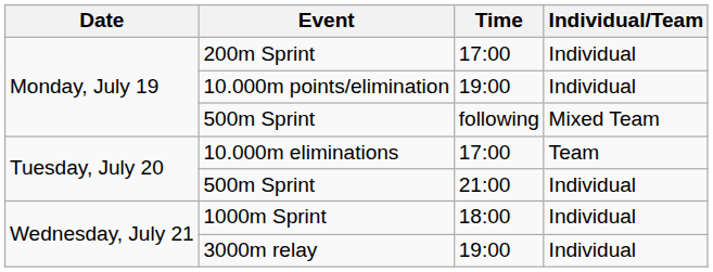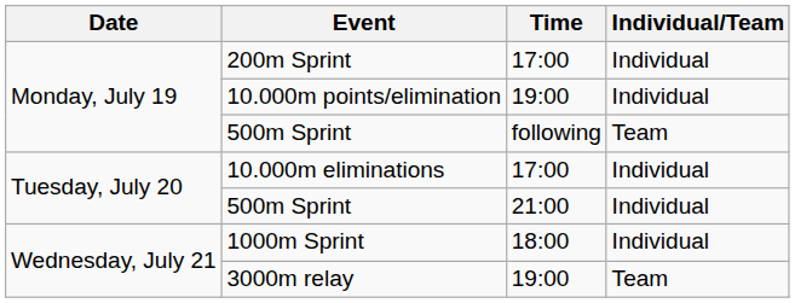 <table class="wikitable">
 <tr>
 <th>Date</th>
 <th>Event</th>
 <th>Time</th>
 <th>Individual/Team</th>
 </tr>
 <tr>
 <td rowspan=3>Monday, July 19</td>
 <td>200m Sprint</td>
 <td>17:00</td>
 <td>Individual</td>
 </tr>
 <tr>
 <td>10.000m points/elimination</td>
 <td>19:00</td>
 <td>Individual</td>
 </tr>
 <tr>
 <td>500m Sprint</td>
 <td>following</td>
-<td>Mixed Team</td>
+<td>Team</td>
 </tr>
 <tr>
 <td rowspan=2>Tuesday, July 20</td>
 <td>10.000m eliminations</td>
 <td>17:00</td>
-<td>Team</td>
+<td>Individual</td>
 </tr>
 <tr>
 <td>500m Sprint</td>
 <td>21:00</td>
 <td>Individual</td>
 </tr>
 <tr>
 <td rowspan=2>Wednesday, July 21</td>
 <td>1000m Sprint</td>
 <td>18:00</td>
 <td>Individual</td>
 </tr>
 <tr>
 <td>3000m relay</td>
 <td>19:00</td>
-<td>Individual</td>
+<td>Team</td>
 </tr>
 </table>
